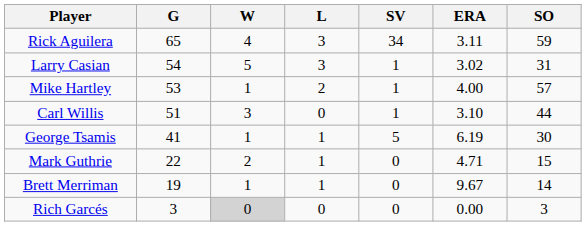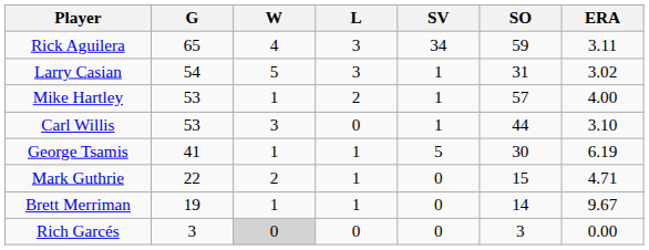 <table class="wikitable sortable">
 <tr>
 <th bgcolor="#DDDDFF" width="16%">Player</th>
 <th bgcolor="#DDDDFF" width="9%">G</th>
 <th bgcolor="#DDDDFF" width="9%">W</th>
 <th bgcolor="#DDDDFF" width="9%">L</th>
 <th bgcolor="#DDDDFF" width="9%">SV</th>
+<th bgcolor="#DDDDFF" width="9%">SO</th>
 <th bgcolor="#DDDDFF" width="9%">ERA</th>
-<th bgcolor="#DDDDFF" width="9%">SO</th>
 </tr>
 <tr align=center>
 <td><a href='#'>Rick Aguilera</a></td>
 <td>65</td>
 <td>4</td>
 <td>3</td>
 <td>34</td>
+<td>59</td>
 <td>3.11</td>
-<td>59</td>
 </tr>
 <tr align=center>
 <td><a href='#'>Larry Casian</a></td>
 <td>54</td>
 <td>5</td>
 <td>3</td>
 <td>1</td>
+<td>31</td>
 <td>3.02</td>
-<td>31</td>
 </tr>
 <tr align=center>
 <td><a href='#'>Mike Hartley</a></td>
 <td>53</td>
 <td>1</td>
 <td>2</td>
 <td>1</td>
+<td>57</td>
 <td>4.00</td>
-<td>57</td>
 </tr>
 <tr align=center>
 <td><a href='#'>Carl Willis</a></td>
-<td>51</td>
+<td>53</td>
 <td>3</td>
 <td>0</td>
 <td>1</td>
+<td>44</td>
 <td>3.10</td>
-<td>44</td>
 </tr>
 <tr align=center>
 <td><a href='#'>George Tsamis</a></td>
 <td>41</td>
 <td>1</td>
 <td>1</td>
 <td>5</td>
+<td>30</td>
 <td>6.19</td>
-<td>30</td>
 </tr>
 <tr align=center>
 <td><a href='#'>Mark Guthrie</a></td>
 <td>22</td>
 <td>2</td>
 <td>1</td>
 <td>0</td>
+<td>15</td>
 <td>4.71</td>
-<td>15</td>
 </tr>
 <tr align=center>
 <td><a href='#'>Brett Merriman</a></td>
 <td>19</td>
 <td>1</td>
 <td>1</td>
 <td>0</td>
+<td>14</td>
 <td>9.67</td>
-<td>14</td>
 </tr>
 <tr align=center>
 <td><a href='#'>Rich Garcés</a></td>
 <td>3</td>
 <td style="background: lightgrey;">0</td>
 <td>0</td>
 <td>0</td>
+<td>3</td>
 <td>0.00</td>
-<td>3</td>
 </tr>
 </table>
